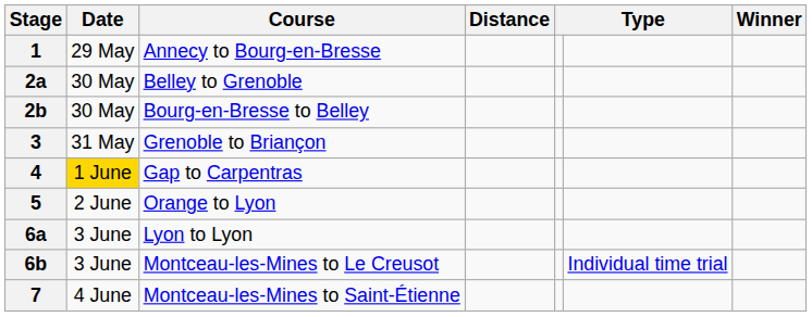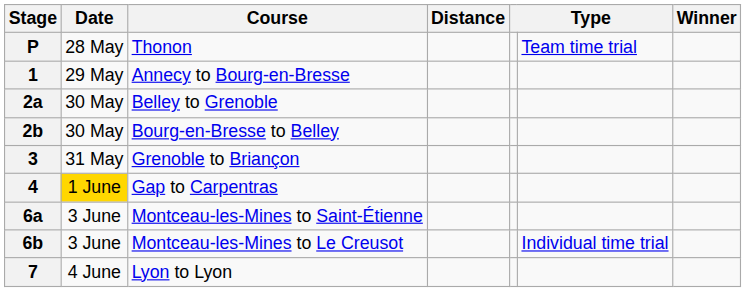 <table class="wikitable">
 <tr>
 <th>Stage</th>
 <th>Date</th>
 <th>Course</th>
 <th>Distance</th>
 <th scope="col" colspan="2">Type</th>
 <th>Winner</th>
+</tr>
+<tr>
+<th scope="row" style="text-align:center;">P</th>
+<td style="text-align:center;">28 May</td>
+<td><a href='#'>Thonon</a></td>
+<td style="text-align:center;"></td>
+<td></td>
+<td><a href='#'>Team time trial</a></td>
+<td></td>
 </tr>
 <tr>
 <th scope="row" style="text-align:center;">1</th>
 <td style="text-align:center;">29 May</td>
 <td><a href='#'>Annecy</a> to <a href='#'>Bourg-en-Bresse</a></td>
 <td style="text-align:center;"></td>
 <td></td>
 <td></td>
 <td></td>
 </tr>
 <tr>
 <th scope="row" style="text-align:center;">2a</th>
 <td style="text-align:center;">30 May</td>
 <td><a href='#'>Belley</a> to <a href='#'>Grenoble</a></td>
 <td style="text-align:center;"></td>
 <td></td>
 <td></td>
 <td></td>
 </tr>
 <tr>
 <th scope="row" style="text-align:center;">2b</th>
 <td style="text-align:center;">30 May</td>
 <td><a href='#'>Bourg-en-Bresse</a> to <a href='#'>Belley</a></td>
 <td style="text-align:center;"></td>
 <td></td>
 <td></td>
 <td></td>
 </tr>
 <tr>
 <th scope="row" style="text-align:center;">3</th>
 <td style="text-align:center;">31 May</td>
 <td><a href='#'>Grenoble</a> to <a href='#'>Briançon</a></td>
 <td style="text-align:center;"></td>
 <td></td>
 <td></td>
 <td></td>
 </tr>
 <tr>
 <th scope="row" style="text-align:center;">4</th>
 <td style="background: gold; text-align:center;">1 June</td>
 <td><a href='#'>Gap</a> to <a href='#'>Carpentras</a></td>
 <td style="text-align:center;"></td>
 <td></td>
 <td></td>
 <td></td>
 </tr>
 <tr>
-<th scope="row" style="text-align:center;">5</th>
-<td style="text-align:center;">2 June</td>
-<td><a href='#'>Orange</a> to <a href='#'>Lyon</a></td>
-<td style="text-align:center;"></td>
-<td></td>
-<td></td>
-<td></td>
-</tr>
-<tr>
 <th scope="row" style="text-align:center;">6a</th>
 <td style="text-align:center;">3 June</td>
-<td><a href='#'>Lyon</a> to Lyon</td>
+<td><a href='#'>Montceau-les-Mines</a> to <a href='#'>Saint-Étienne</a></td>
 <td style="text-align:center;"></td>
 <td></td>
 <td></td>
 <td></td>
 </tr>
 <tr>
 <th scope="row" style="text-align:center;">6b</th>
 <td style="text-align:center;">3 June</td>
 <td><a href='#'>Montceau-les-Mines</a> to <a href='#'>Le Creusot</a></td>
 <td style="text-align:center;"></td>
 <td></td>
 <td><a href='#'>Individual time trial</a></td>
 <td></td>
 </tr>
 <tr>
 <th scope="row" style="text-align:center;">7</th>
 <td style="text-align:center;">4 June</td>
-<td><a href='#'>Montceau-les-Mines</a> to <a href='#'>Saint-Étienne</a></td>
+<td><a href='#'>Lyon</a> to Lyon</td>
 <td style="text-align:center;"></td>
 <td></td>
 <td></td>
 <td></td>
 </tr>
 </table>
